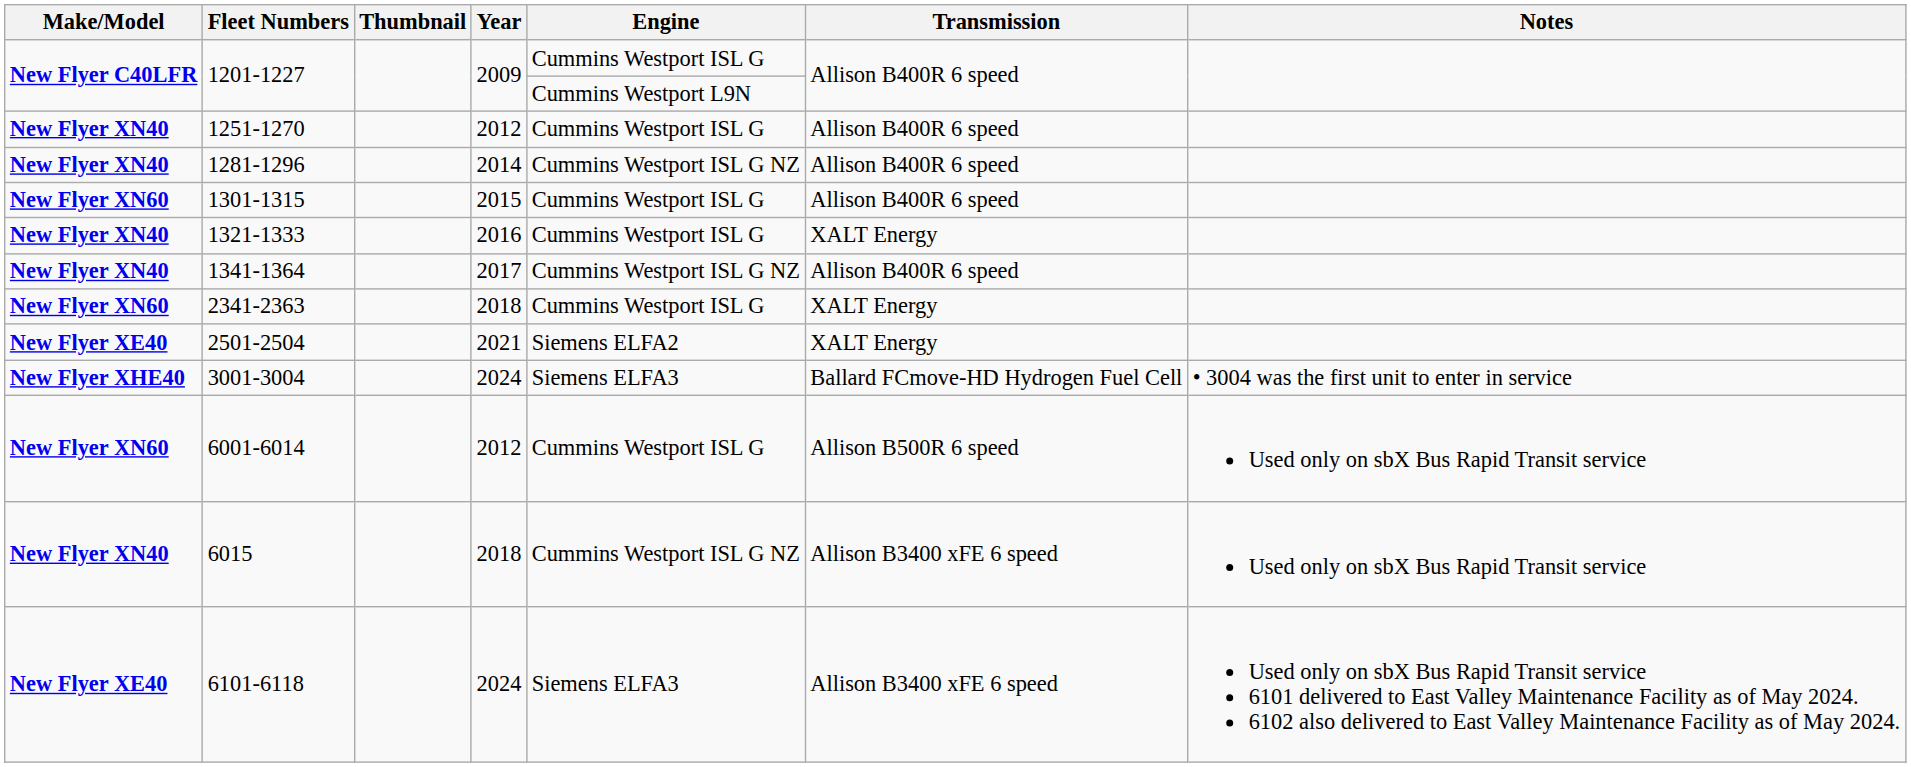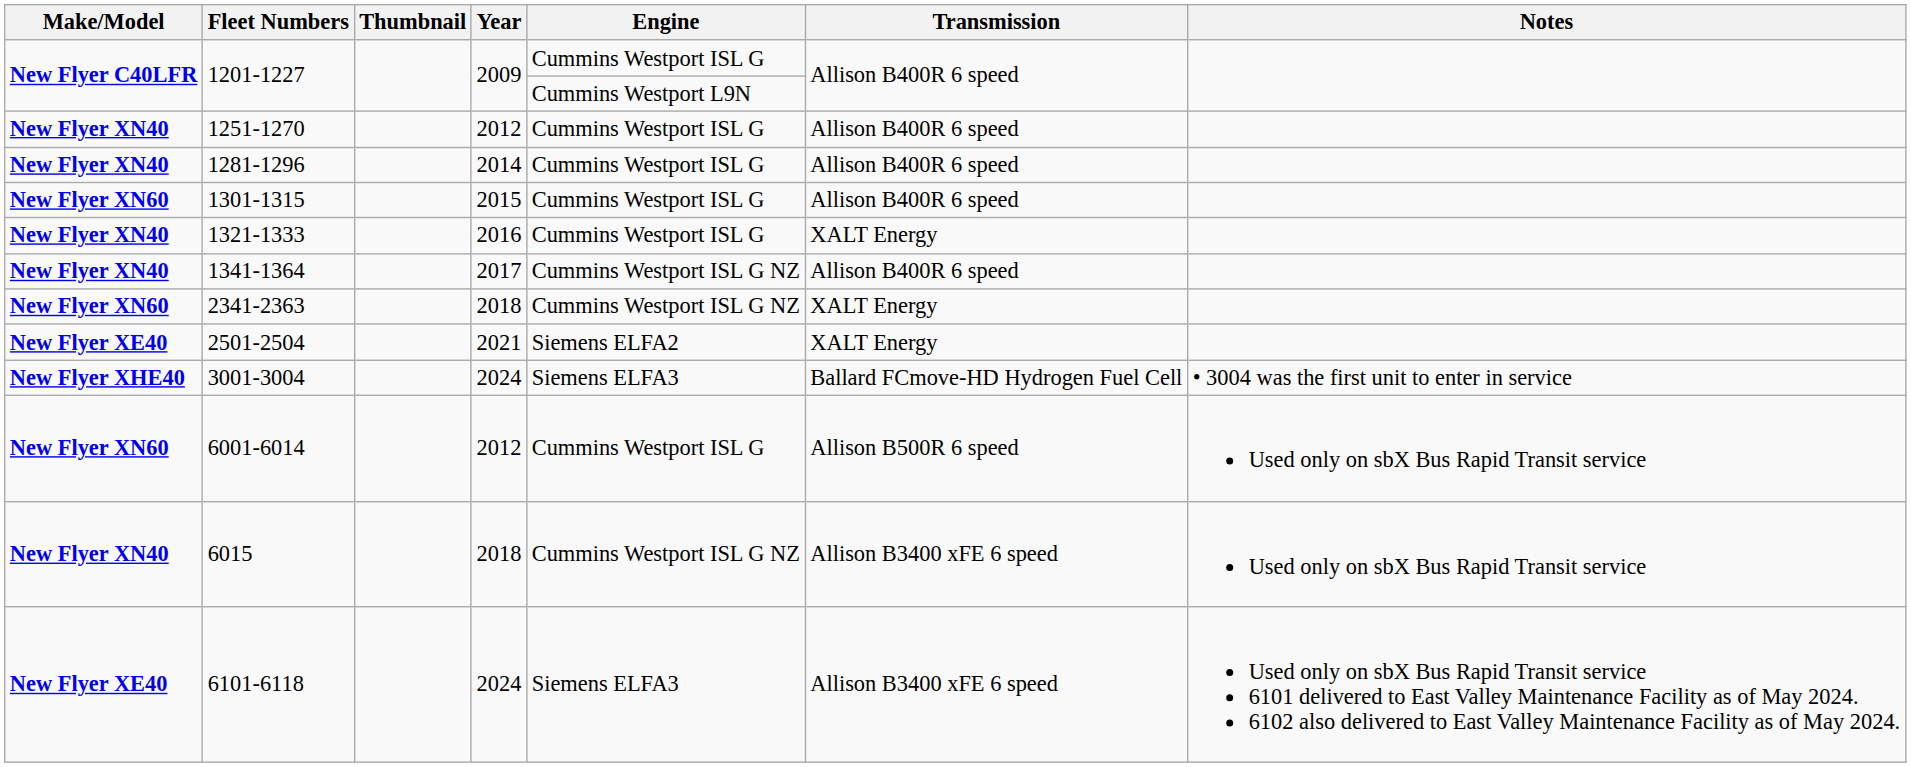 <table class="wikitable">
 <tr>
 <th>Make/Model</th>
 <th>Fleet Numbers</th>
 <th>Thumbnail</th>
 <th>Year</th>
 <th>Engine</th>
 <th>Transmission</th>
 <th>Notes</th>
 </tr>
 <tr>
 <td rowspan="2"><a href='#'><strong>New Flyer C40LFR</strong></a></td>
 <td rowspan="2">1201-1227</td>
 <td rowspan="2"></td>
 <td rowspan="2">2009</td>
 <td>Cummins Westport ISL G</td>
 <td rowspan="2">Allison B400R 6 speed</td>
 <td rowspan="2"></td>
 </tr>
 <tr>
 <td>Cummins Westport L9N</td>
 </tr>
 <tr>
 <td><strong><a href='#'>New Flyer XN40</a></strong></td>
 <td>1251-1270</td>
 <td></td>
 <td>2012</td>
 <td>Cummins Westport ISL G</td>
 <td>Allison B400R 6 speed</td>
 <td></td>
 </tr>
 <tr>
 <td><strong><a href='#'>New Flyer XN40</a></strong></td>
 <td>1281-1296</td>
 <td></td>
 <td>2014</td>
-<td>Cummins Westport ISL G NZ</td>
+<td>Cummins Westport ISL G</td>
 <td>Allison B400R 6 speed</td>
 <td></td>
 </tr>
 <tr>
 <td><strong><a href='#'>New Flyer XN60</a></strong></td>
 <td>1301-1315</td>
 <td></td>
 <td>2015</td>
 <td>Cummins Westport ISL G</td>
 <td>Allison B400R 6 speed</td>
 <td></td>
 </tr>
 <tr>
 <td><strong><a href='#'>New Flyer XN40</a></strong></td>
 <td>1321-1333</td>
 <td></td>
 <td>2016</td>
 <td>Cummins Westport ISL G</td>
 <td>XALT Energy</td>
 <td></td>
 </tr>
 <tr>
 <td><strong><a href='#'>New Flyer XN40</a></strong></td>
 <td>1341-1364</td>
 <td></td>
 <td>2017</td>
 <td>Cummins Westport ISL G NZ</td>
 <td>Allison B400R 6 speed</td>
 <td></td>
 </tr>
 <tr>
 <td><strong><a href='#'>New Flyer XN60</a></strong></td>
 <td>2341-2363</td>
 <td></td>
 <td>2018</td>
-<td>Cummins Westport ISL G</td>
+<td>Cummins Westport ISL G NZ</td>
 <td>XALT Energy</td>
 <td></td>
 </tr>
 <tr>
 <td><strong><a href='#'>New Flyer XE40</a></strong></td>
 <td>2501-2504</td>
 <td></td>
 <td>2021</td>
 <td>Siemens ELFA2</td>
 <td>XALT Energy</td>
 <td></td>
 </tr>
 <tr>
 <td><strong><a href='#'>New Flyer XHE40</a></strong></td>
 <td>3001-3004</td>
 <td></td>
 <td>2024</td>
 <td>Siemens ELFA3</td>
 <td>Ballard FCmove-HD Hydrogen Fuel Cell</td>
 <td>• 3004 was the first unit to enter in service</td>
 </tr>
 <tr>
 <td><strong><a href='#'>New Flyer XN60</a></strong></td>
 <td>6001-6014</td>
 <td></td>
 <td>2012</td>
 <td>Cummins Westport ISL G</td>
 <td>Allison B500R 6 speed</td>
 <td><br><ul><li>Used only on sbX Bus Rapid Transit service</li></ul></td>
 </tr>
 <tr>
 <td><strong><a href='#'>New Flyer XN40</a></strong></td>
 <td>6015</td>
 <td></td>
 <td>2018</td>
 <td>Cummins Westport ISL G NZ</td>
 <td>Allison B3400 xFE 6 speed</td>
 <td><br><ul><li>Used only on sbX Bus Rapid Transit service</li></ul></td>
 </tr>
 <tr>
 <td><strong><a href='#'>New Flyer XE40</a></strong></td>
 <td>6101-6118</td>
 <td></td>
 <td>2024</td>
 <td>Siemens ELFA3</td>
 <td>Allison B3400 xFE 6 speed</td>
 <td><br><ul><li>Used only on sbX Bus Rapid Transit service</li><li>6101 delivered to East Valley Maintenance Facility as of May 2024.</li><li>6102 also delivered to East Valley Maintenance Facility as of May 2024.</li></ul></td>
 </tr>
 </table>
